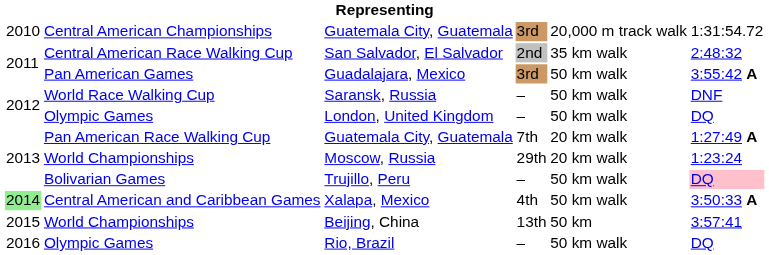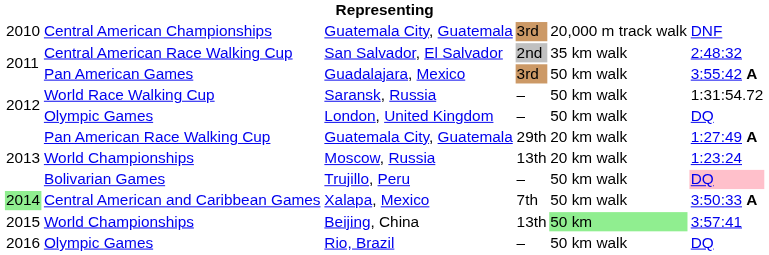 <table>
 <tr>
 <th colspan="6">Representing </th>
 </tr>
 <tr>
 <td>2010</td>
 <td><a href='#'>Central American Championships</a></td>
 <td><a href='#'>Guatemala City</a>, <a href='#'>Guatemala</a></td>
 <td bgcolor="cc9966">3rd</td>
 <td>20,000 m track walk</td>
-<td>1:31:54.72</td>
+<td><a href='#'>DNF</a></td>
 </tr>
 <tr>
 <td rowspan=2>2011</td>
 <td><a href='#'>Central American Race Walking Cup</a></td>
 <td><a href='#'>San Salvador</a>, <a href='#'>El Salvador</a></td>
 <td bgcolor=silver>2nd</td>
 <td>35 km walk</td>
 <td><a href='#'>2:48:32</a></td>
 </tr>
 <tr>
 <td><a href='#'>Pan American Games</a></td>
 <td><a href='#'>Guadalajara</a>, <a href='#'>Mexico</a></td>
 <td bgcolor="cc9966">3rd</td>
 <td>50 km walk</td>
 <td><a href='#'>3:55:42</a> <strong>A</strong></td>
 </tr>
 <tr>
 <td rowspan=2>2012</td>
 <td><a href='#'>World Race Walking Cup</a></td>
 <td><a href='#'>Saransk</a>, <a href='#'>Russia</a></td>
 <td>–</td>
 <td>50 km walk</td>
-<td><a href='#'>DNF</a></td>
+<td>1:31:54.72</td>
 </tr>
 <tr>
 <td><a href='#'>Olympic Games</a></td>
 <td><a href='#'>London</a>, <a href='#'>United Kingdom</a></td>
 <td>–</td>
 <td>50 km walk</td>
 <td><a href='#'>DQ</a></td>
 </tr>
 <tr>
 <td rowspan=3>2013</td>
 <td><a href='#'>Pan American Race Walking Cup</a></td>
 <td><a href='#'>Guatemala City</a>, <a href='#'>Guatemala</a></td>
-<td>7th</td>
+<td>29th</td>
 <td>20 km walk</td>
 <td><a href='#'>1:27:49</a> <strong>A</strong></td>
 </tr>
 <tr>
 <td><a href='#'>World Championships</a></td>
 <td><a href='#'>Moscow</a>, <a href='#'>Russia</a></td>
-<td>29th</td>
+<td>13th</td>
 <td>20 km walk</td>
 <td><a href='#'>1:23:24</a></td>
 </tr>
 <tr>
 <td><a href='#'>Bolivarian Games</a></td>
 <td><a href='#'>Trujillo</a>, <a href='#'>Peru</a></td>
 <td>–</td>
 <td>50 km walk</td>
 <td style="background: pink;"><a href='#'>DQ</a></td>
 </tr>
 <tr>
 <td style="background: lightgreen;">2014</td>
 <td><a href='#'>Central American and Caribbean Games</a></td>
 <td><a href='#'>Xalapa</a>, <a href='#'>Mexico</a></td>
-<td>4th</td>
+<td>7th</td>
 <td>50 km walk</td>
 <td><a href='#'>3:50:33</a> <strong>A</strong></td>
 </tr>
 <tr>
 <td>2015</td>
 <td><a href='#'>World Championships</a></td>
 <td><a href='#'>Beijing</a>, China</td>
 <td>13th</td>
-<td>50 km</td>
+<td style="background: lightgreen;">50 km</td>
 <td><a href='#'>3:57:41</a></td>
 </tr>
 <tr>
 <td>2016</td>
 <td><a href='#'>Olympic Games</a></td>
 <td><a href='#'>Rio, Brazil</a></td>
 <td>–</td>
 <td>50 km walk</td>
 <td><a href='#'>DQ</a></td>
 </tr>
 </table>
